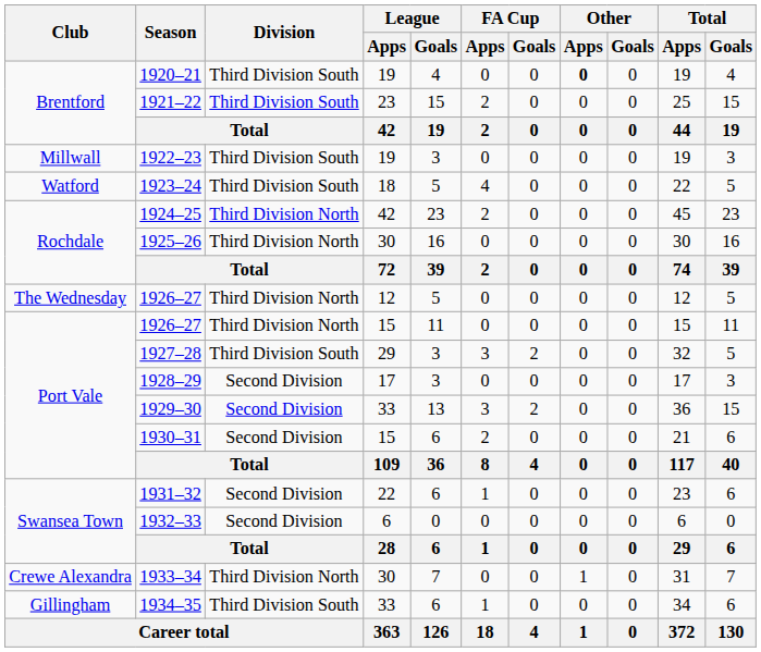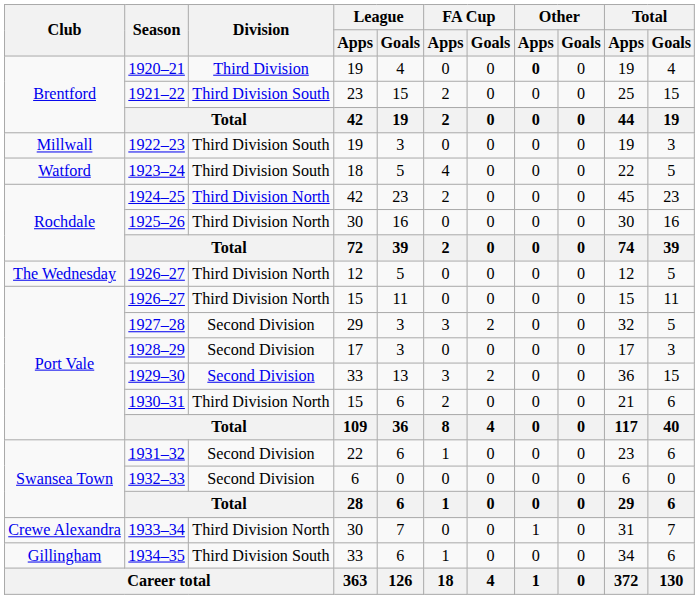 <table class="wikitable" style="text-align: center;">
 <tr>
 <th rowspan="2">Club</th>
 <th rowspan="2">Season</th>
 <th rowspan="2">Division</th>
 <th colspan="2">League</th>
 <th colspan="2">FA Cup</th>
 <th colspan="2">Other</th>
 <th colspan="2">Total</th>
 </tr>
 <tr>
 <th>Apps</th>
 <th>Goals</th>
 <th>Apps</th>
 <th>Goals</th>
 <th>Apps</th>
 <th>Goals</th>
 <th>Apps</th>
 <th>Goals</th>
 </tr>
 <tr>
 <td rowspan="3"><a href='#'>Brentford</a></td>
 <td><a href='#'>1920–21</a></td>
-<td>Third Division South</td>
+<td><a href='#'>Third Division</a></td>
 <td>19</td>
 <td>4</td>
 <td>0</td>
 <td>0</td>
 <td><strong>0</strong></td>
 <td>0</td>
 <td>19</td>
 <td>4</td>
 </tr>
 <tr>
 <td><a href='#'>1921–22</a></td>
 <td><a href='#'>Third Division South</a></td>
 <td>23</td>
 <td>15</td>
 <td>2</td>
 <td>0</td>
 <td>0</td>
 <td>0</td>
 <td>25</td>
 <td>15</td>
 </tr>
 <tr>
 <th colspan="2">Total</th>
 <th>42</th>
 <th>19</th>
 <th>2</th>
 <th>0</th>
 <th>0</th>
 <th>0</th>
 <th>44</th>
 <th>19</th>
 </tr>
 <tr>
 <td><a href='#'>Millwall</a></td>
 <td><a href='#'>1922–23</a></td>
 <td>Third Division South</td>
 <td>19</td>
 <td>3</td>
 <td>0</td>
 <td>0</td>
 <td>0</td>
 <td>0</td>
 <td>19</td>
 <td>3</td>
 </tr>
 <tr>
 <td><a href='#'>Watford</a></td>
 <td><a href='#'>1923–24</a></td>
 <td>Third Division South</td>
 <td>18</td>
 <td>5</td>
 <td>4</td>
 <td>0</td>
 <td>0</td>
 <td>0</td>
 <td>22</td>
 <td>5</td>
 </tr>
 <tr>
 <td rowspan="3"><a href='#'>Rochdale</a></td>
 <td><a href='#'>1924–25</a></td>
 <td><a href='#'>Third Division North</a></td>
 <td>42</td>
 <td>23</td>
 <td>2</td>
 <td>0</td>
 <td>0</td>
 <td>0</td>
 <td>45</td>
 <td>23</td>
 </tr>
 <tr>
 <td><a href='#'>1925–26</a></td>
 <td>Third Division North</td>
 <td>30</td>
 <td>16</td>
 <td>0</td>
 <td>0</td>
 <td>0</td>
 <td>0</td>
 <td>30</td>
 <td>16</td>
 </tr>
 <tr>
 <th colspan="2">Total</th>
 <th>72</th>
 <th>39</th>
 <th>2</th>
 <th>0</th>
 <th>0</th>
 <th>0</th>
 <th>74</th>
 <th>39</th>
 </tr>
 <tr>
 <td><a href='#'>The Wednesday</a></td>
 <td><a href='#'>1926–27</a></td>
 <td>Third Division North</td>
 <td>12</td>
 <td>5</td>
 <td>0</td>
 <td>0</td>
 <td>0</td>
 <td>0</td>
 <td>12</td>
 <td>5</td>
 </tr>
 <tr>
 <td rowspan="6"><a href='#'>Port Vale</a></td>
 <td><a href='#'>1926–27</a></td>
 <td>Third Division North</td>
 <td>15</td>
 <td>11</td>
 <td>0</td>
 <td>0</td>
 <td>0</td>
 <td>0</td>
 <td>15</td>
 <td>11</td>
 </tr>
 <tr>
 <td><a href='#'>1927–28</a></td>
-<td>Third Division South</td>
+<td>Second Division</td>
 <td>29</td>
 <td>3</td>
 <td>3</td>
 <td>2</td>
 <td>0</td>
 <td>0</td>
 <td>32</td>
 <td>5</td>
 </tr>
 <tr>
 <td><a href='#'>1928–29</a></td>
 <td>Second Division</td>
 <td>17</td>
 <td>3</td>
 <td>0</td>
 <td>0</td>
 <td>0</td>
 <td>0</td>
 <td>17</td>
 <td>3</td>
 </tr>
 <tr>
 <td><a href='#'>1929–30</a></td>
 <td><a href='#'>Second Division</a></td>
 <td>33</td>
 <td>13</td>
 <td>3</td>
 <td>2</td>
 <td>0</td>
 <td>0</td>
 <td>36</td>
 <td>15</td>
 </tr>
 <tr>
 <td><a href='#'>1930–31</a></td>
-<td>Second Division</td>
+<td>Third Division North</td>
 <td>15</td>
 <td>6</td>
 <td>2</td>
 <td>0</td>
 <td>0</td>
 <td>0</td>
 <td>21</td>
 <td>6</td>
 </tr>
 <tr>
 <th colspan="2">Total</th>
 <th>109</th>
 <th>36</th>
 <th>8</th>
 <th>4</th>
 <th>0</th>
 <th>0</th>
 <th>117</th>
 <th>40</th>
 </tr>
 <tr>
 <td rowspan="3"><a href='#'>Swansea Town</a></td>
 <td><a href='#'>1931–32</a></td>
 <td>Second Division</td>
 <td>22</td>
 <td>6</td>
 <td>1</td>
 <td>0</td>
 <td>0</td>
 <td>0</td>
 <td>23</td>
 <td>6</td>
 </tr>
 <tr>
 <td><a href='#'>1932–33</a></td>
 <td>Second Division</td>
 <td>6</td>
 <td>0</td>
 <td>0</td>
 <td>0</td>
 <td>0</td>
 <td>0</td>
 <td>6</td>
 <td>0</td>
 </tr>
 <tr>
 <th colspan="2">Total</th>
 <th>28</th>
 <th>6</th>
 <th>1</th>
 <th>0</th>
 <th>0</th>
 <th>0</th>
 <th>29</th>
 <th>6</th>
 </tr>
 <tr>
 <td><a href='#'>Crewe Alexandra</a></td>
 <td><a href='#'>1933–34</a></td>
 <td>Third Division North</td>
 <td>30</td>
 <td>7</td>
 <td>0</td>
 <td>0</td>
 <td>1</td>
 <td>0</td>
 <td>31</td>
 <td>7</td>
 </tr>
 <tr>
 <td><a href='#'>Gillingham</a></td>
 <td><a href='#'>1934–35</a></td>
 <td>Third Division South</td>
 <td>33</td>
 <td>6</td>
 <td>1</td>
 <td>0</td>
 <td>0</td>
 <td>0</td>
 <td>34</td>
 <td>6</td>
 </tr>
 <tr>
 <th colspan="3">Career total</th>
 <th>363</th>
 <th>126</th>
 <th>18</th>
 <th>4</th>
 <th>1</th>
 <th>0</th>
 <th>372</th>
 <th>130</th>
 </tr>
 </table>
